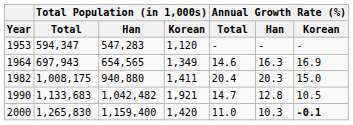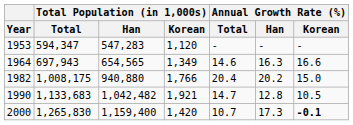 <table class="wikitable">
 <tr>
 <th></th>
 <th colspan="3">Total Population (in 1,000s)</th>
 <th colspan="3">Annual Growth Rate (%)</th>
 </tr>
 <tr>
 <th>Year</th>
 <th>Total</th>
 <th>Han</th>
 <th>Korean</th>
 <th>Total</th>
 <th>Han</th>
 <th>Korean</th>
 </tr>
 <tr>
 <td>1953</td>
 <td>594,347</td>
 <td>547,283</td>
 <td>1,120</td>
 <td>-</td>
 <td>-</td>
 <td>-</td>
 </tr>
 <tr>
 <td>1964</td>
 <td>697,943</td>
 <td>654,565</td>
 <td>1,349</td>
 <td>14.6</td>
 <td>16.3</td>
-<td>16.9</td>
+<td>16.6</td>
 </tr>
 <tr>
 <td>1982</td>
 <td>1,008,175</td>
 <td>940,880</td>
-<td>1,411</td>
+<td>1,766</td>
 <td>20.4</td>
-<td>20.3</td>
+<td>20.2</td>
 <td>15.0</td>
 </tr>
 <tr>
 <td>1990</td>
 <td>1,133,683</td>
 <td>1,042,482</td>
 <td>1,921</td>
 <td>14.7</td>
 <td>12.8</td>
 <td>10.5</td>
 </tr>
 <tr>
 <td>2000</td>
 <td>1,265,830</td>
 <td>1,159,400</td>
 <td>1,420</td>
-<td>11.0</td>
-<td>10.3</td>
+<td>10.7</td>
+<td>17.3</td>
 <td><strong>-0.1</strong></td>
 </tr>
 </table>
